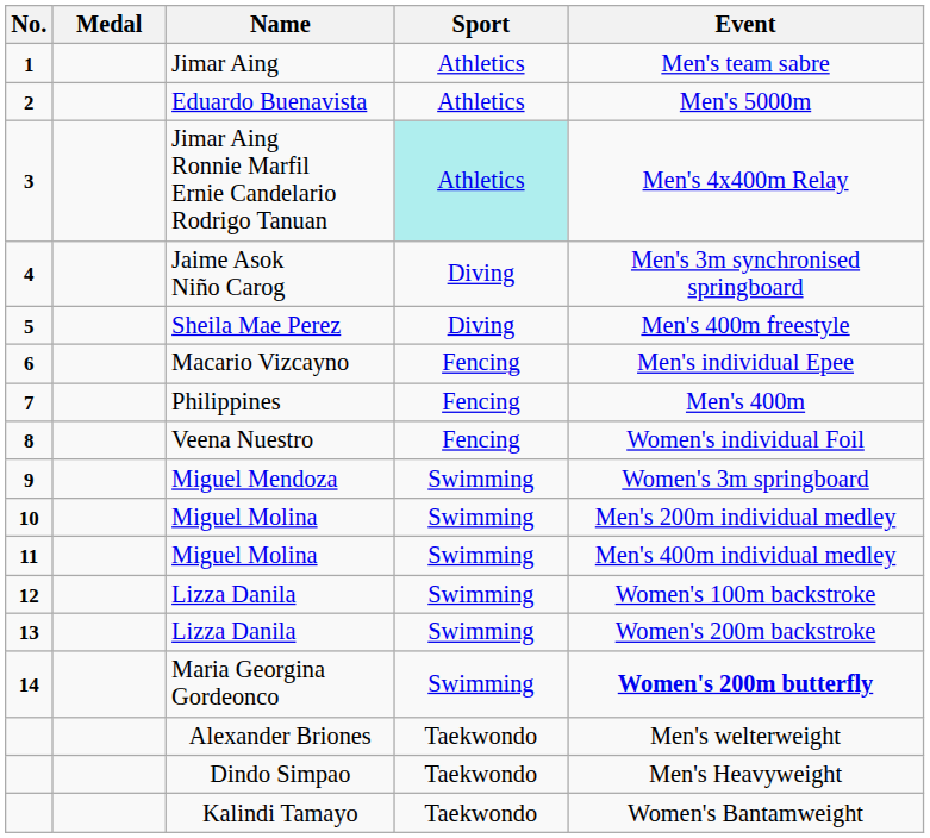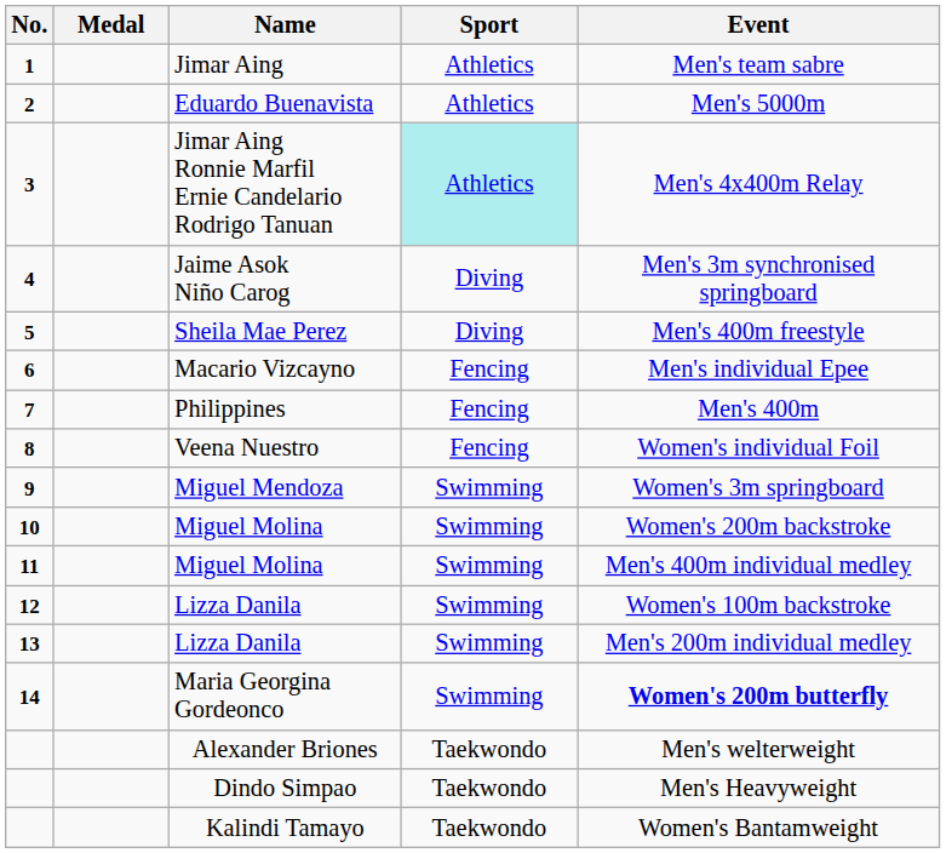 <table class="wikitable" style="font-size:100%; text-align:center;">
 <tr>
 <th width="10">No.</th>
 <th width="70">Medal</th>
 <th width="150">Name</th>
 <th width="110">Sport</th>
 <th width="240">Event</th>
 </tr>
 <tr>
 <td><small><strong>1</strong></small></td>
 <td></td>
 <td align=left>Jimar Aing</td>
 <td> <a href='#'>Athletics</a></td>
 <td><a href='#'>Men's team sabre</a></td>
 </tr>
 <tr>
 <td><small><strong>2</strong></small></td>
 <td></td>
 <td align=left><a href='#'>Eduardo Buenavista</a></td>
 <td> <a href='#'>Athletics</a></td>
 <td><a href='#'>Men's 5000m</a></td>
 </tr>
 <tr>
 <td><small><strong>3</strong></small></td>
 <td></td>
 <td align=left>Jimar Aing<br>Ronnie Marfil<br>Ernie Candelario<br>Rodrigo Tanuan</td>
 <td style="background: paleturquoise;"> <a href='#'>Athletics</a></td>
 <td><a href='#'>Men's 4x400m Relay</a></td>
 </tr>
 <tr>
 <td><small><strong>4</strong></small></td>
 <td></td>
 <td align=left>Jaime Asok<br>Niño Carog</td>
 <td> <a href='#'>Diving</a></td>
 <td><a href='#'>Men's 3m synchronised springboard</a></td>
 </tr>
 <tr>
 <td><small><strong>5</strong></small></td>
 <td></td>
 <td align=left><a href='#'>Sheila Mae Perez</a></td>
 <td> <a href='#'>Diving</a></td>
 <td><a href='#'>Men's 400m freestyle</a></td>
 </tr>
 <tr>
 <td><small><strong>6</strong></small></td>
 <td></td>
 <td align=left>Macario Vizcayno</td>
 <td> <a href='#'>Fencing</a></td>
 <td><a href='#'>Men's individual Epee</a></td>
 </tr>
 <tr>
 <td><small><strong>7</strong></small></td>
 <td></td>
 <td align=left>Philippines</td>
 <td> <a href='#'>Fencing</a></td>
 <td><a href='#'>Men's 400m</a></td>
 </tr>
 <tr>
 <td><small><strong>8</strong></small></td>
 <td></td>
 <td align=left>Veena Nuestro</td>
 <td> <a href='#'>Fencing</a></td>
 <td><a href='#'>Women's individual Foil</a></td>
 </tr>
 <tr>
 <td><small><strong>9</strong></small></td>
 <td></td>
 <td align=left><a href='#'>Miguel Mendoza</a></td>
 <td> <a href='#'>Swimming</a></td>
 <td><a href='#'>Women's 3m springboard</a></td>
 </tr>
 <tr>
 <td><small><strong>10</strong></small></td>
 <td></td>
 <td align=left><a href='#'>Miguel Molina</a></td>
 <td> <a href='#'>Swimming</a></td>
-<td><a href='#'>Men's 200m individual medley</a></td>
+<td><a href='#'>Women's 200m backstroke</a></td>
 </tr>
 <tr>
 <td><small><strong>11</strong></small></td>
 <td></td>
 <td align=left><a href='#'>Miguel Molina</a></td>
 <td> <a href='#'>Swimming</a></td>
 <td><a href='#'>Men's 400m individual medley</a></td>
 </tr>
 <tr>
 <td><small><strong>12</strong></small></td>
 <td></td>
 <td align=left><a href='#'>Lizza Danila</a></td>
 <td> <a href='#'>Swimming</a></td>
 <td><a href='#'>Women's 100m backstroke</a></td>
 </tr>
 <tr>
 <td><small><strong>13</strong></small></td>
 <td></td>
 <td align=left><a href='#'>Lizza Danila</a></td>
 <td> <a href='#'>Swimming</a></td>
-<td><a href='#'>Women's 200m backstroke</a></td>
+<td><a href='#'>Men's 200m individual medley</a></td>
 </tr>
 <tr>
 <td><small><strong>14</strong></small></td>
 <td></td>
 <td align=left>Maria Georgina Gordeonco</td>
 <td> <a href='#'>Swimming</a></td>
 <td><strong><a href='#'>Women's 200m butterfly</a></strong></td>
 </tr>
 <tr>
 <td></td>
 <td></td>
 <td>Alexander Briones</td>
 <td>Taekwondo</td>
 <td>Men's welterweight</td>
 </tr>
 <tr>
 <td></td>
 <td></td>
 <td>Dindo Simpao</td>
 <td>Taekwondo</td>
 <td>Men's Heavyweight</td>
 </tr>
 <tr>
 <td></td>
 <td></td>
 <td>Kalindi Tamayo</td>
 <td>Taekwondo</td>
 <td>Women's Bantamweight</td>
 </tr>
 </table>
